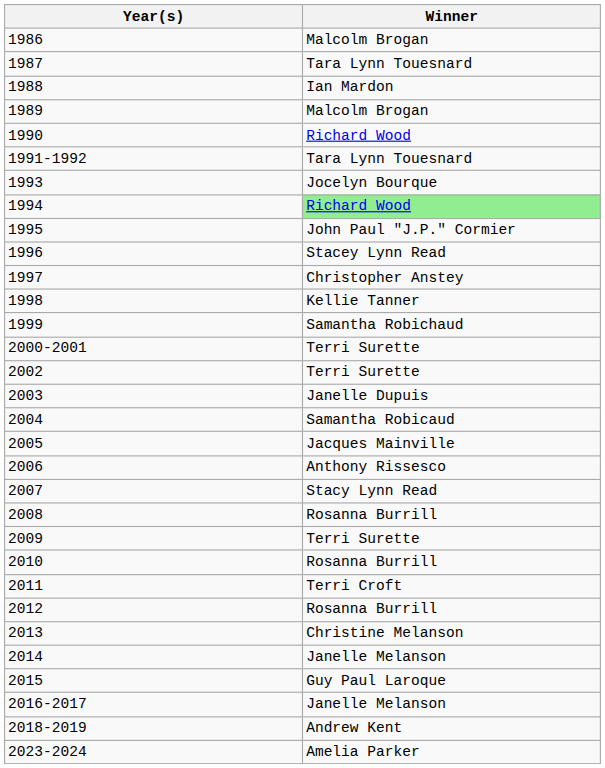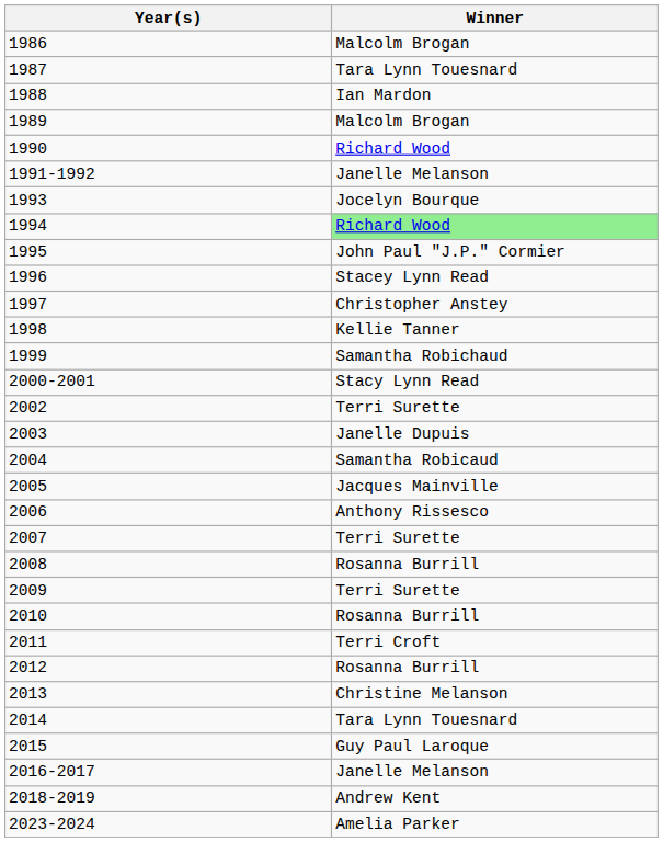 <table class="wikitable" style="text-align: left;margin:0px;">
 <tr>
 <th style="width:20em;">Year(s)</th>
 <th style="width:20em;">Winner</th>
 </tr>
 <tr>
 <td>1986</td>
 <td>Malcolm Brogan</td>
 </tr>
 <tr>
 <td>1987</td>
 <td>Tara Lynn Touesnard</td>
 </tr>
 <tr>
 <td>1988</td>
 <td>Ian Mardon</td>
 </tr>
 <tr>
 <td>1989</td>
 <td>Malcolm Brogan</td>
 </tr>
 <tr>
 <td>1990</td>
 <td><a href='#'>Richard Wood</a></td>
 </tr>
 <tr>
 <td>1991-1992</td>
-<td>Tara Lynn Touesnard</td>
+<td>Janelle Melanson</td>
 </tr>
 <tr>
 <td>1993</td>
 <td>Jocelyn Bourque</td>
 </tr>
 <tr>
 <td>1994</td>
 <td style="background: lightgreen;"><a href='#'>Richard Wood</a></td>
 </tr>
 <tr>
 <td>1995</td>
 <td>John Paul "J.P." Cormier</td>
 </tr>
 <tr>
 <td>1996</td>
 <td>Stacey Lynn Read</td>
 </tr>
 <tr>
 <td>1997</td>
 <td>Christopher Anstey</td>
 </tr>
 <tr>
 <td>1998</td>
 <td>Kellie Tanner</td>
 </tr>
 <tr>
 <td>1999</td>
 <td>Samantha Robichaud</td>
 </tr>
 <tr>
 <td>2000-2001</td>
-<td>Terri Surette</td>
+<td>Stacy Lynn Read</td>
 </tr>
 <tr>
 <td>2002</td>
 <td>Terri Surette</td>
 </tr>
 <tr>
 <td>2003</td>
 <td>Janelle Dupuis</td>
 </tr>
 <tr>
 <td>2004</td>
 <td>Samantha Robicaud</td>
 </tr>
 <tr>
 <td>2005</td>
 <td>Jacques Mainville</td>
 </tr>
 <tr>
 <td>2006</td>
 <td>Anthony Rissesco</td>
 </tr>
 <tr>
 <td>2007</td>
-<td>Stacy Lynn Read</td>
+<td>Terri Surette</td>
 </tr>
 <tr>
 <td>2008</td>
 <td>Rosanna Burrill</td>
 </tr>
 <tr>
 <td>2009</td>
 <td>Terri Surette</td>
 </tr>
 <tr>
 <td>2010</td>
 <td>Rosanna Burrill</td>
 </tr>
 <tr>
 <td>2011</td>
 <td>Terri Croft</td>
 </tr>
 <tr>
 <td>2012</td>
 <td>Rosanna Burrill</td>
 </tr>
 <tr>
 <td>2013</td>
 <td>Christine Melanson</td>
 </tr>
 <tr>
 <td>2014</td>
-<td>Janelle Melanson</td>
+<td>Tara Lynn Touesnard</td>
 </tr>
 <tr>
 <td>2015</td>
 <td>Guy Paul Laroque</td>
 </tr>
 <tr>
 <td>2016-2017</td>
 <td>Janelle Melanson</td>
 </tr>
 <tr>
 <td>2018-2019</td>
 <td>Andrew Kent</td>
 </tr>
 <tr>
 <td>2023-2024</td>
 <td>Amelia Parker</td>
 </tr>
 <tr>
 </tr>
 </table>
